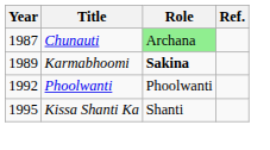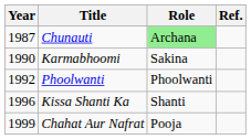 <table class="wikitable">
 <tr>
 <th>Year</th>
 <th>Title</th>
 <th>Role</th>
 <th>Ref.</th>
 </tr>
 <tr>
 <td>1987</td>
 <td><em><a href='#'>Chunauti</a></em></td>
 <td style="background: lightgreen;">Archana</td>
 <td></td>
 </tr>
 <tr>
-<td>1989</td>
+<td>1990</td>
 <td><em>Karmabhoomi</em></td>
-<td><strong>Sakina</strong></td>
+<td>Sakina</td>
 <td></td>
 </tr>
 <tr>
 <td>1992</td>
 <td><em><a href='#'>Phoolwanti</a></em></td>
 <td>Phoolwanti</td>
 <td></td>
 </tr>
 <tr>
-<td>1995</td>
+<td>1996</td>
 <td><em>Kissa Shanti Ka</em></td>
 <td>Shanti</td>
 <td></td>
 </tr>
+<tr>
+<td>1999</td>
+<td><em>Chahat Aur Nafrat</em></td>
+<td>Pooja</td>
+<td></td>
+</tr>
 </table>
